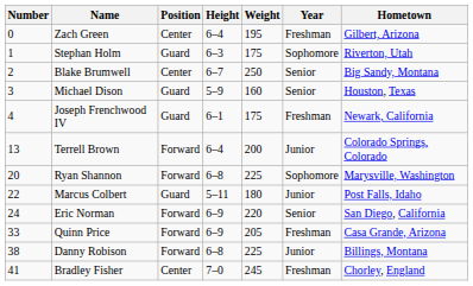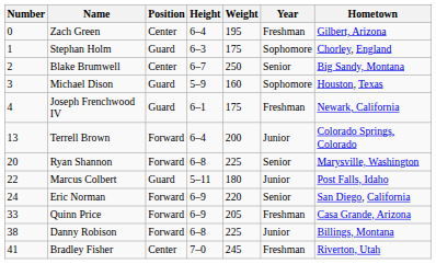 <table class="wikitable" style="font-size: 95%;">
 <tr>
 <th>Number</th>
 <th>Name</th>
 <th>Position</th>
 <th>Height</th>
 <th>Weight</th>
 <th>Year</th>
 <th>Hometown</th>
 </tr>
 <tr>
 <td>0</td>
 <td>Zach Green</td>
 <td>Center</td>
 <td>6–4</td>
 <td>195</td>
 <td>Freshman</td>
 <td><a href='#'>Gilbert, Arizona</a></td>
 </tr>
 <tr>
 <td>1</td>
 <td>Stephan Holm</td>
 <td>Guard</td>
 <td>6–3</td>
 <td>175</td>
 <td>Sophomore</td>
-<td><a href='#'>Riverton, Utah</a></td>
+<td><a href='#'>Chorley</a>, <a href='#'>England</a></td>
 </tr>
 <tr>
 <td>2</td>
 <td>Blake Brumwell</td>
 <td>Center</td>
 <td>6–7</td>
 <td>250</td>
 <td>Senior</td>
 <td><a href='#'>Big Sandy, Montana</a></td>
 </tr>
 <tr>
 <td>3</td>
 <td>Michael Dison</td>
 <td>Guard</td>
 <td>5–9</td>
 <td>160</td>
-<td>Senior</td>
+<td>Sophomore</td>
 <td><a href='#'>Houston</a>, <a href='#'>Texas</a></td>
 </tr>
 <tr>
 <td>4</td>
 <td>Joseph Frenchwood IV</td>
 <td>Guard</td>
 <td>6–1</td>
 <td>175</td>
 <td>Freshman</td>
 <td><a href='#'>Newark, California</a></td>
 </tr>
 <tr>
 <td>13</td>
 <td>Terrell Brown</td>
 <td>Forward</td>
 <td>6–4</td>
 <td>200</td>
 <td>Junior</td>
 <td><a href='#'>Colorado Springs, Colorado</a></td>
 </tr>
 <tr>
 <td>20</td>
 <td>Ryan Shannon</td>
 <td>Forward</td>
 <td>6–8</td>
 <td>225</td>
-<td>Sophomore</td>
+<td>Senior</td>
 <td><a href='#'>Marysville, Washington</a></td>
 </tr>
 <tr>
 <td>22</td>
 <td>Marcus Colbert</td>
 <td>Guard</td>
 <td>5–11</td>
 <td>180</td>
 <td>Junior</td>
 <td><a href='#'>Post Falls, Idaho</a></td>
 </tr>
 <tr>
 <td>24</td>
 <td>Eric Norman</td>
 <td>Forward</td>
 <td>6–9</td>
 <td>220</td>
 <td>Senior</td>
 <td><a href='#'>San Diego</a>, <a href='#'>California</a></td>
 </tr>
 <tr>
 <td>33</td>
 <td>Quinn Price</td>
 <td>Forward</td>
 <td>6–9</td>
 <td>205</td>
 <td>Freshman</td>
 <td><a href='#'>Casa Grande, Arizona</a></td>
 </tr>
 <tr>
 <td>38</td>
 <td>Danny Robison</td>
 <td>Forward</td>
 <td>6–8</td>
 <td>225</td>
 <td>Junior</td>
 <td><a href='#'>Billings, Montana</a></td>
 </tr>
 <tr>
 <td>41</td>
 <td>Bradley Fisher</td>
 <td>Center</td>
 <td>7–0</td>
 <td>245</td>
 <td>Freshman</td>
-<td><a href='#'>Chorley</a>, <a href='#'>England</a></td>
+<td><a href='#'>Riverton, Utah</a></td>
 </tr>
 </table>
